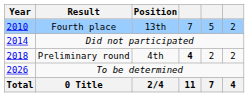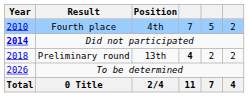 <table class="wikitable" style="text-align: center;">
 <tr>
 <th>Year</th>
 <th>Result</th>
 <th>Position</th>
 <th width=25px></th>
 <th width=25px></th>
 <th width=25px></th>
 </tr>
 <tr bgcolor=#9acdff>
 <td style="text-align:left;"> <a href='#'>2010</a></td>
 <td>Fourth place</td>
-<td>13th</td>
+<td>4th</td>
 <td>7</td>
 <td>5</td>
 <td>2</td>
 </tr>
 <tr>
-<td style="text-align:left;"> <a href='#'>2014</a></td>
+<td style="text-align:left;"><strong> <a href='#'>2014</a></strong></td>
 <td colspan=5><em>Did not participated</em></td>
 </tr>
 <tr>
 <td style="text-align:left;"> <a href='#'>2018</a></td>
 <td>Preliminary round</td>
-<td>4th</td>
+<td>13th</td>
 <td><strong>4</strong></td>
 <td>2</td>
 <td>2</td>
 </tr>
 <tr>
 <td style="text-align:left;"> <a href='#'>2026</a></td>
 <td colspan=5><em>To be determined</em></td>
 </tr>
 <tr>
 <th>Total</th>
 <th>0 Title</th>
 <th>2/4</th>
 <th>11</th>
 <th>7</th>
 <th>4</th>
 </tr>
 </table>
